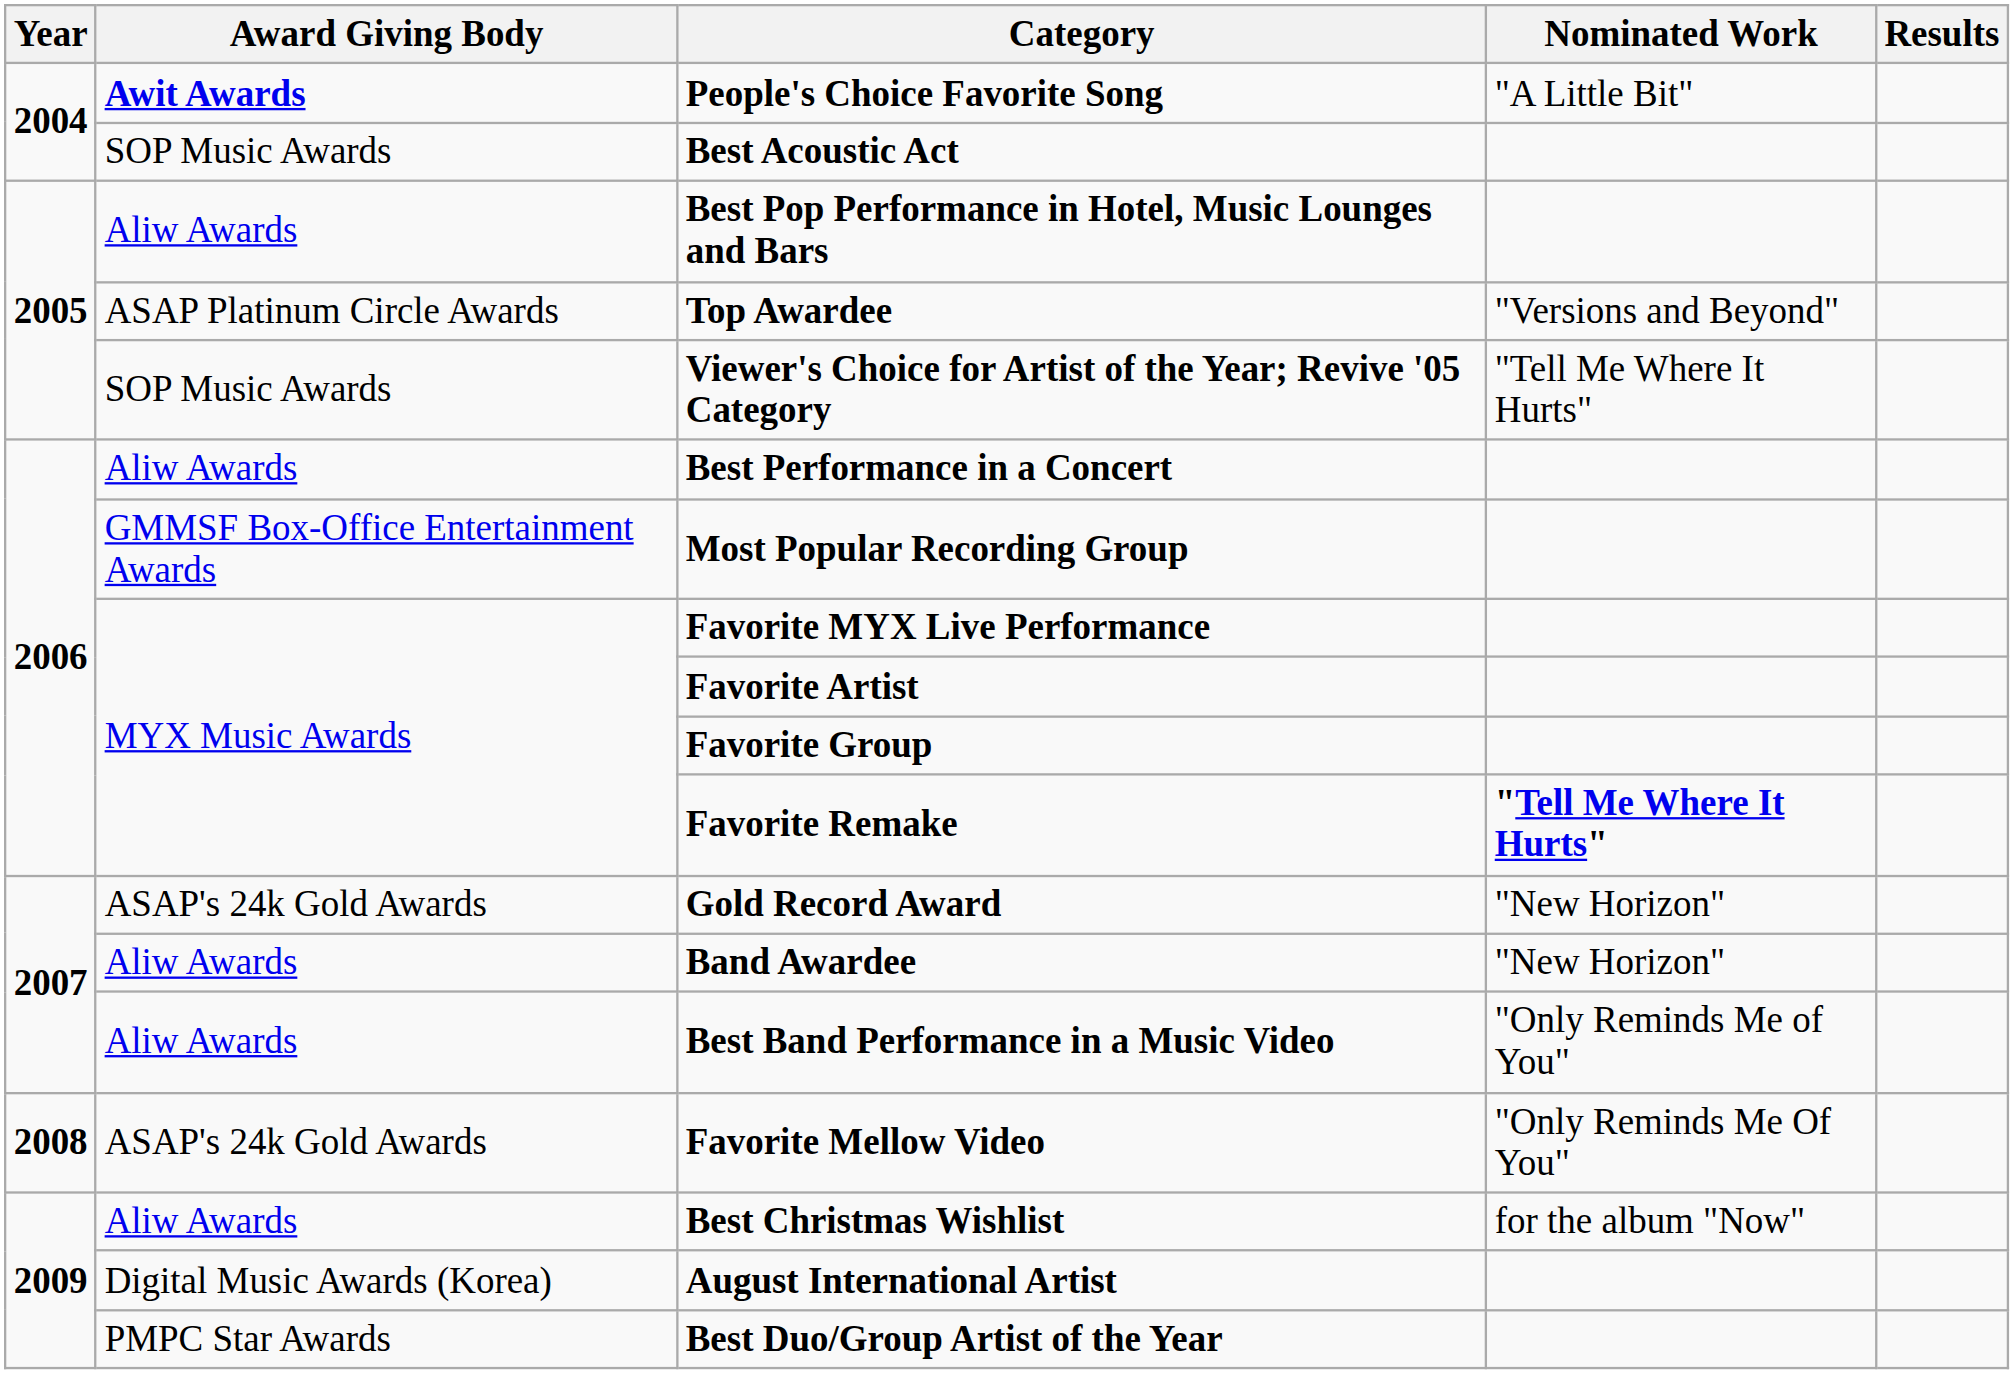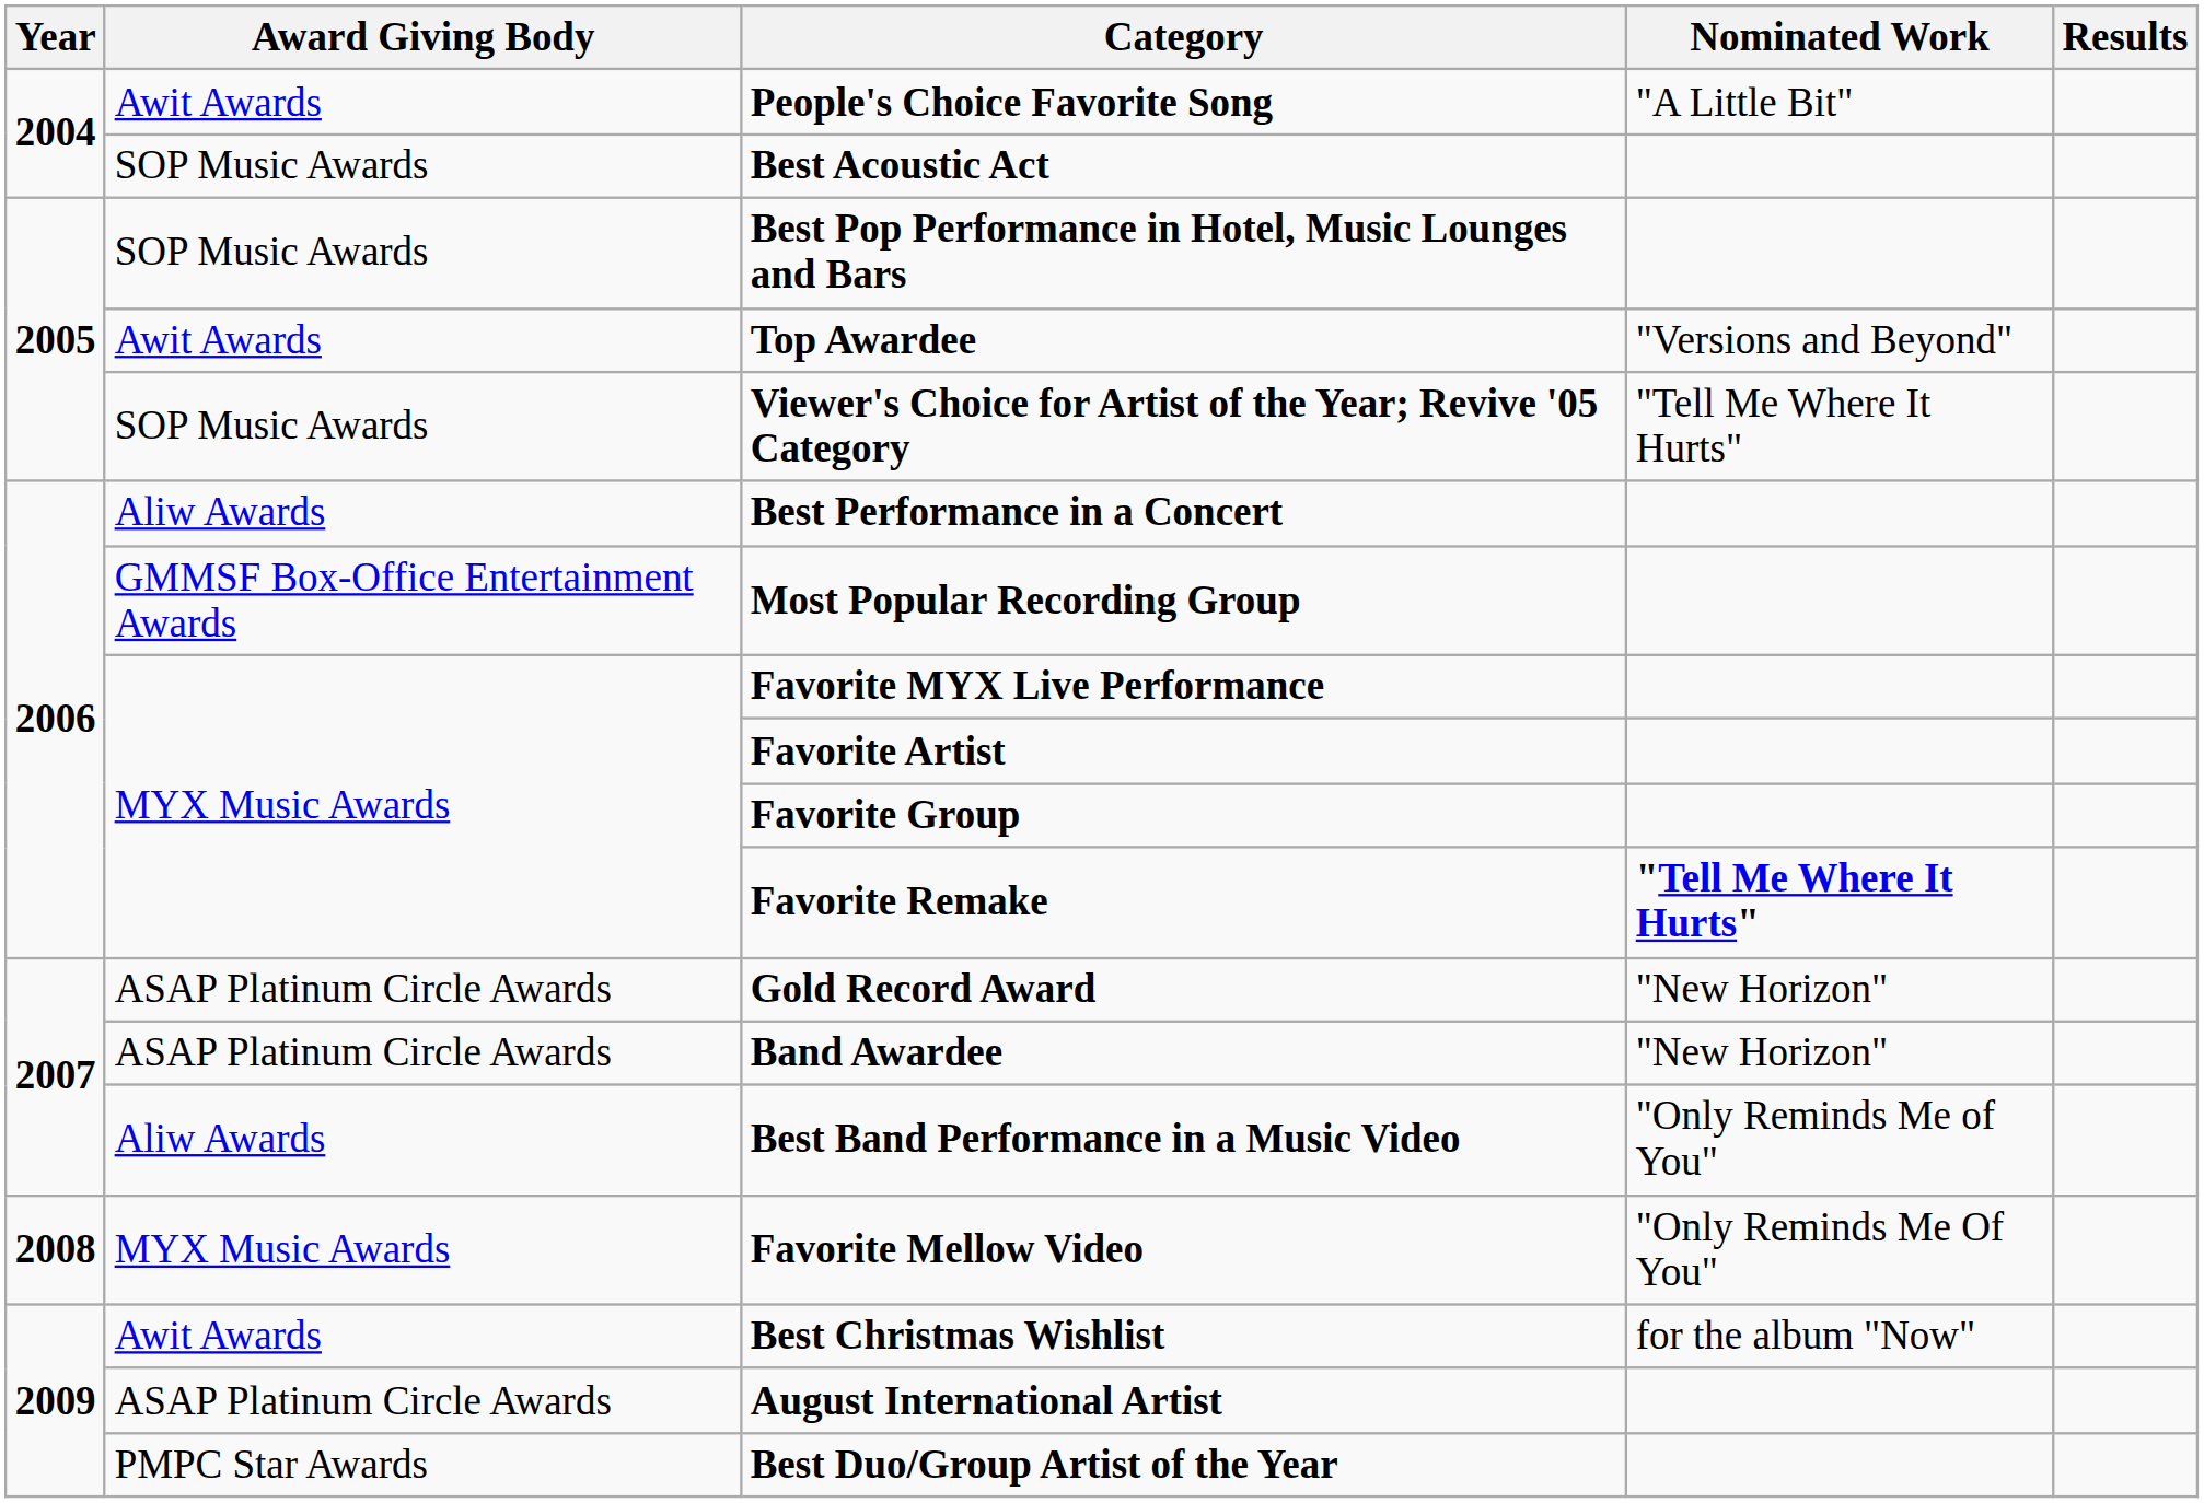 <table class="wikitable">
 <tr>
 <th>Year</th>
 <th>Award Giving Body</th>
 <th>Category</th>
 <th>Nominated Work</th>
 <th>Results</th>
 </tr>
 <tr>
 <td rowspan=2><strong>2004</strong></td>
-<td><strong><a href='#'>Awit Awards</a></strong></td>
+<td><a href='#'>Awit Awards</a></td>
 <td><strong>People's Choice Favorite Song</strong></td>
 <td>"A Little Bit"</td>
 <td></td>
 </tr>
 <tr>
 <td>SOP Music Awards</td>
 <td><strong>Best Acoustic Act</strong></td>
 <td></td>
 <td></td>
 </tr>
 <tr>
 <td rowspan=3><strong>2005</strong></td>
-<td><a href='#'>Aliw Awards</a></td>
+<td>SOP Music Awards</td>
 <td><strong>Best Pop Performance in Hotel, Music Lounges and Bars</strong></td>
 <td></td>
 <td></td>
 </tr>
 <tr>
-<td>ASAP Platinum Circle Awards</td>
+<td><a href='#'>Awit Awards</a></td>
 <td><strong>Top Awardee</strong></td>
 <td>"Versions and Beyond"</td>
 <td></td>
 </tr>
 <tr>
 <td>SOP Music Awards</td>
 <td><strong>Viewer's Choice for Artist of the Year; Revive '05 Category</strong></td>
 <td>"Tell Me Where It Hurts"</td>
 <td></td>
 </tr>
 <tr>
 <td rowspan=6><strong>2006</strong></td>
 <td><a href='#'>Aliw Awards</a></td>
 <td><strong>Best Performance in a Concert</strong></td>
 <td></td>
 <td></td>
 </tr>
 <tr>
 <td><a href='#'>GMMSF Box-Office Entertainment Awards</a></td>
 <td><strong>Most Popular Recording Group</strong></td>
 <td></td>
 <td></td>
 </tr>
 <tr>
 <td rowspan=4><a href='#'>MYX Music Awards</a></td>
 <td><strong>Favorite MYX Live Performance</strong></td>
 <td></td>
 <td></td>
 </tr>
 <tr>
 <td><strong>Favorite Artist</strong></td>
 <td></td>
 <td></td>
 </tr>
 <tr>
 <td><strong>Favorite Group</strong></td>
 <td></td>
 <td></td>
 </tr>
 <tr>
 <td><strong>Favorite Remake</strong></td>
 <td><strong>"<a href='#'>Tell Me Where It Hurts</a>"</strong></td>
 <td></td>
 </tr>
 <tr>
 <td rowspan=3><strong>2007</strong></td>
-<td>ASAP's 24k Gold Awards</td>
+<td>ASAP Platinum Circle Awards</td>
 <td><strong>Gold Record Award</strong></td>
 <td>"New Horizon"</td>
 <td></td>
 </tr>
 <tr>
-<td><a href='#'>Aliw Awards</a></td>
+<td>ASAP Platinum Circle Awards</td>
 <td><strong>Band Awardee</strong></td>
 <td>"New Horizon"</td>
 <td></td>
 </tr>
 <tr>
 <td><a href='#'>Aliw Awards</a></td>
 <td><strong>Best Band Performance in a Music Video</strong></td>
 <td>"Only Reminds Me of You"</td>
 <td></td>
 </tr>
 <tr>
 <td><strong>2008</strong></td>
-<td>ASAP's 24k Gold Awards</td>
+<td><a href='#'>MYX Music Awards</a></td>
 <td><strong>Favorite Mellow Video</strong></td>
 <td>"Only Reminds Me Of You"</td>
 <td></td>
 </tr>
 <tr>
 <td rowspan=3><strong>2009</strong></td>
-<td><a href='#'>Aliw Awards</a></td>
+<td><a href='#'>Awit Awards</a></td>
 <td><strong>Best Christmas Wishlist</strong></td>
 <td>for the album "Now"</td>
 <td></td>
 </tr>
 <tr>
-<td>Digital Music Awards (Korea)</td>
+<td>ASAP Platinum Circle Awards</td>
 <td><strong>August International Artist</strong></td>
 <td></td>
 <td></td>
 </tr>
 <tr>
 <td>PMPC Star Awards</td>
 <td><strong>Best Duo/Group Artist of the Year</strong></td>
 <td></td>
 <td></td>
 </tr>
 </table>
